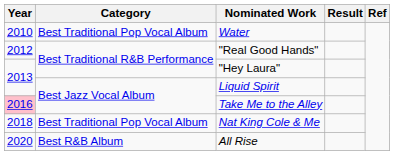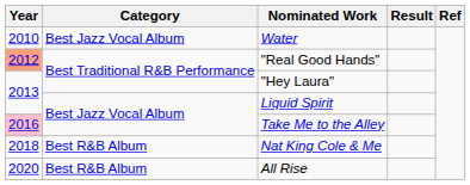 <table class=wikitable>
 <tr>
 <th>Year</th>
 <th>Category</th>
 <th>Nominated Work</th>
 <th>Result</th>
 <th>Ref</th>
 </tr>
 <tr>
 <td><a href='#'>2010</a></td>
-<td><a href='#'>Best Traditional Pop Vocal Album</a></td>
+<td><a href='#'>Best Jazz Vocal Album</a></td>
 <td><em><a href='#'>Water</a></em></td>
 <td></td>
 <td rowspan=7></td>
 </tr>
 <tr>
-<td><a href='#'>2012</a></td>
+<td style="background: lightsalmon;"><a href='#'>2012</a></td>
 <td rowspan=2><a href='#'>Best Traditional R&B Performance</a></td>
 <td>"Real Good Hands"</td>
 <td></td>
 </tr>
 <tr>
 <td rowspan=2><a href='#'>2013</a></td>
 <td>"Hey Laura"</td>
 <td></td>
 </tr>
 <tr>
 <td rowspan=2><a href='#'>Best Jazz Vocal Album</a></td>
 <td><em><a href='#'>Liquid Spirit</a></em></td>
 <td></td>
 </tr>
 <tr>
 <td style="background: pink;"><a href='#'>2016</a></td>
 <td><em><a href='#'>Take Me to the Alley</a></em></td>
 <td></td>
 </tr>
 <tr>
 <td><a href='#'>2018</a></td>
-<td><a href='#'>Best Traditional Pop Vocal Album</a></td>
+<td><a href='#'>Best R&B Album</a></td>
 <td><em><a href='#'>Nat King Cole & Me</a></em></td>
 <td></td>
 </tr>
 <tr>
 <td><a href='#'>2020</a></td>
 <td><a href='#'>Best R&B Album</a></td>
 <td><em>All Rise</em></td>
 <td></td>
 </tr>
 </table>
